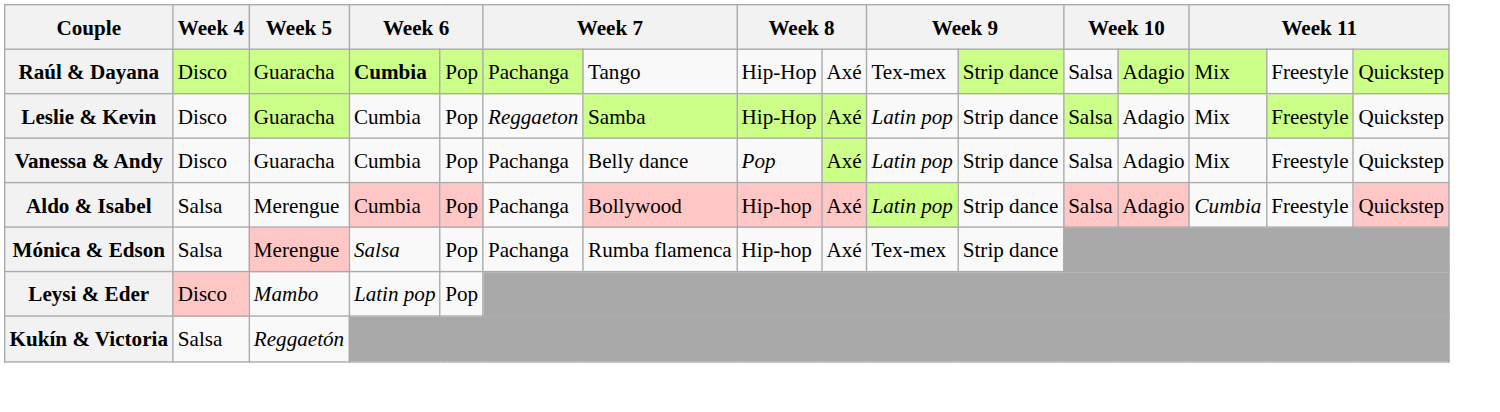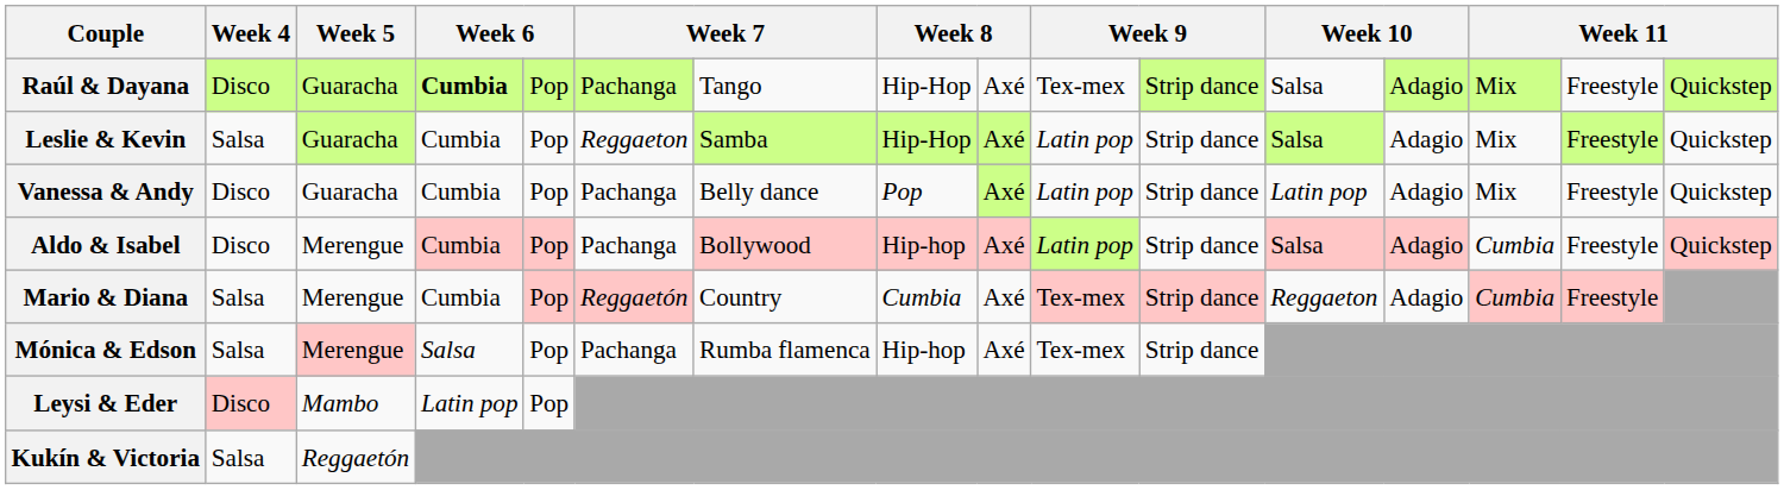 <table class="wikitable" style="text-align:left; font-size:95%; line-height:25px;">
 <tr>
 <th>Couple</th>
 <th>Week 4</th>
 <th>Week 5</th>
 <th colspan="2">Week 6</th>
 <th colspan="2">Week 7</th>
 <th colspan="2">Week 8</th>
 <th colspan="2">Week 9</th>
 <th colspan="2">Week 10</th>
 <th colspan="3">Week 11</th>
 </tr>
 <tr>
 <th>Raúl & Dayana</th>
 <td style="background:#ccff88;">Disco</td>
 <td style="background:#ccff88;">Guaracha</td>
 <td style="background:#ccff88;"><strong>Cumbia</strong></td>
 <td style="background:#ccff88;">Pop</td>
 <td style="background:#ccff88;">Pachanga</td>
 <td>Tango</td>
 <td>Hip-Hop</td>
 <td>Axé</td>
 <td>Tex-mex</td>
 <td style="background:#ccff88;">Strip dance</td>
 <td>Salsa</td>
 <td style="background:#ccff88;">Adagio</td>
 <td style="background:#ccff88;">Mix</td>
 <td>Freestyle</td>
 <td style="background:#ccff88;">Quickstep</td>
 </tr>
 <tr>
 <th>Leslie & Kevin</th>
-<td>Disco</td>
+<td>Salsa</td>
 <td style="background:#ccff88;">Guaracha</td>
 <td>Cumbia</td>
 <td>Pop</td>
 <td><em>Reggaeton</em></td>
 <td style="background:#ccff88;">Samba</td>
 <td style="background:#ccff88;">Hip-Hop</td>
 <td style="background:#ccff88;">Axé</td>
 <td><em>Latin pop</em></td>
 <td>Strip dance</td>
 <td style="background:#ccff88;">Salsa</td>
 <td>Adagio</td>
 <td>Mix</td>
 <td style="background:#ccff88;">Freestyle</td>
 <td>Quickstep</td>
 </tr>
 <tr>
 <th>Vanessa & Andy</th>
 <td>Disco</td>
 <td>Guaracha</td>
 <td>Cumbia</td>
 <td>Pop</td>
 <td>Pachanga</td>
 <td>Belly dance</td>
 <td><em>Pop</em></td>
 <td style="background:#ccff88;">Axé</td>
 <td><em>Latin pop</em></td>
 <td>Strip dance</td>
-<td>Salsa</td>
+<td><em>Latin pop</em></td>
 <td>Adagio</td>
 <td>Mix</td>
 <td>Freestyle</td>
 <td>Quickstep</td>
 </tr>
 <tr>
 <th>Aldo & Isabel</th>
-<td>Salsa</td>
+<td>Disco</td>
 <td>Merengue</td>
 <td style="background:#ffc6c6;">Cumbia</td>
 <td style="background:#ffc6c6;">Pop</td>
 <td>Pachanga</td>
 <td style="background:#ffc6c6;">Bollywood</td>
 <td style="background:#ffc6c6;">Hip-hop</td>
 <td style="background:#ffc6c6;">Axé</td>
 <td style="background:#ccff88;"><em>Latin pop</em></td>
 <td>Strip dance</td>
 <td style="background:#ffc6c6;">Salsa</td>
 <td style="background:#ffc6c6;">Adagio</td>
 <td><em>Cumbia</em></td>
 <td>Freestyle</td>
 <td style="background:#ffc6c6;">Quickstep</td>
+</tr>
+<tr>
+<th>Mario & Diana</th>
+<td>Salsa</td>
+<td>Merengue</td>
+<td>Cumbia</td>
+<td style="background:#ffc6c6;">Pop</td>
+<td style="background:#ffc6c6;"><em>Reggaetón</em></td>
+<td>Country</td>
+<td><em>Cumbia</em></td>
+<td>Axé</td>
+<td style="background:#ffc6c6;">Tex-mex</td>
+<td style="background:#ffc6c6;">Strip dance</td>
+<td><em>Reggaeton</em></td>
+<td>Adagio</td>
+<td style="background:#ffc6c6;"><em>Cumbia</em></td>
+<td style="background:#ffc6c6;">Freestyle</td>
+<td style="background:darkgray;" colspan=1></td>
 </tr>
 <tr>
 <th>Mónica & Edson</th>
 <td>Salsa</td>
 <td style="background:#ffc6c6;">Merengue</td>
 <td><em>Salsa</em></td>
 <td>Pop</td>
 <td>Pachanga</td>
 <td>Rumba flamenca</td>
 <td>Hip-hop</td>
 <td>Axé</td>
 <td>Tex-mex</td>
 <td>Strip dance</td>
 <td style="background:darkgray;" colspan=5></td>
 </tr>
 <tr>
 <th>Leysi & Eder</th>
 <td style="background:#ffc6c6;">Disco</td>
 <td><em>Mambo</em></td>
 <td><em>Latin pop</em></td>
 <td>Pop</td>
 <td style="background:darkgray;" colspan=11></td>
 </tr>
 <tr>
 <th>Kukín & Victoria</th>
 <td>Salsa</td>
 <td><em>Reggaetón</em></td>
 <td style="background:darkgray;" colspan=13></td>
 </tr>
 </table>
